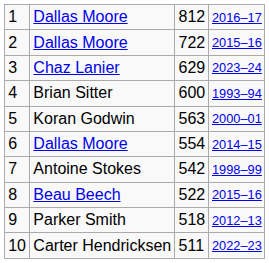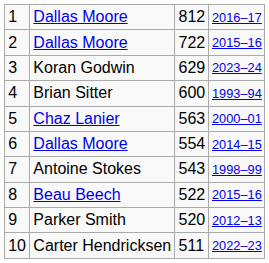 <table class="wikitable">
 <tr>
 </tr>
 <tr>
 <td>1</td>
 <td><a href='#'>Dallas Moore</a></td>
 <td>812</td>
 <td style="font-size:80%;"><a href='#'>2016–17</a></td>
 </tr>
 <tr>
 <td>2</td>
 <td><a href='#'>Dallas Moore</a></td>
 <td>722</td>
 <td style="font-size:80%;"><a href='#'>2015–16</a></td>
 </tr>
 <tr>
 <td>3</td>
-<td><a href='#'>Chaz Lanier</a></td>
+<td>Koran Godwin</td>
 <td>629</td>
 <td style="font-size:80%;"><a href='#'>2023–24</a></td>
 </tr>
 <tr>
 <td>4</td>
 <td>Brian Sitter</td>
 <td>600</td>
 <td style="font-size:80%;"><a href='#'>1993–94</a></td>
 </tr>
 <tr>
 <td>5</td>
-<td>Koran Godwin</td>
+<td><a href='#'>Chaz Lanier</a></td>
 <td>563</td>
 <td style="font-size:80%;"><a href='#'>2000–01</a></td>
 </tr>
 <tr>
 <td>6</td>
 <td><a href='#'>Dallas Moore</a></td>
 <td>554</td>
 <td style="font-size:80%;"><a href='#'>2014–15</a></td>
 </tr>
 <tr>
 <td>7</td>
 <td>Antoine Stokes</td>
-<td>542</td>
+<td>543</td>
 <td style="font-size:80%;"><a href='#'>1998–99</a></td>
 </tr>
 <tr>
 <td>8</td>
 <td><a href='#'>Beau Beech</a></td>
 <td>522</td>
 <td style="font-size:80%;"><a href='#'>2015–16</a></td>
 </tr>
 <tr>
 <td>9</td>
 <td>Parker Smith</td>
-<td>518</td>
+<td>520</td>
 <td style="font-size:80%;"><a href='#'>2012–13</a></td>
 </tr>
 <tr>
 <td>10</td>
 <td>Carter Hendricksen</td>
 <td>511</td>
 <td style="font-size:80%;"><a href='#'>2022–23</a></td>
 </tr>
 </table>
